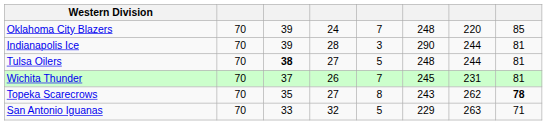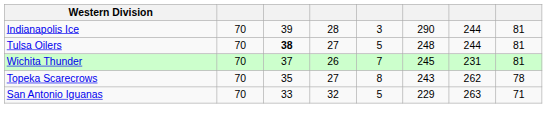 <table class="wikitable sortable">
 <tr>
 <th style="width:20em;" class="unsortable">Western Division</th>
 <th style="width:4em;" class="unsortable"></th>
 <th style="width:4em;"></th>
 <th style="width:4em;"></th>
 <th style="width:4em;"></th>
 <th style="width:4em;"></th>
 <th style="width:4em;"></th>
 <th style="width:4em;"></th>
-</tr>
-<tr align="center">
-<td align="left"><a href='#'>Oklahoma City Blazers</a></td>
-<td>70</td>
-<td>39</td>
-<td>24</td>
-<td>7</td>
-<td>248</td>
-<td>220</td>
-<td>85</td>
 </tr>
 <tr align="center">
 <td align="left"><a href='#'>Indianapolis Ice</a></td>
 <td>70</td>
 <td>39</td>
 <td>28</td>
 <td>3</td>
 <td>290</td>
 <td>244</td>
 <td>81</td>
 </tr>
 <tr align="center">
 <td align="left"><a href='#'>Tulsa Oilers</a></td>
 <td>70</td>
 <td><strong>38</strong></td>
 <td>27</td>
 <td>5</td>
 <td>248</td>
 <td>244</td>
 <td>81</td>
 </tr>
 <tr align="center" bgcolor="#CCFFCC">
 <td align="left"><a href='#'>Wichita Thunder</a></td>
 <td>70</td>
 <td>37</td>
 <td>26</td>
 <td>7</td>
 <td>245</td>
 <td>231</td>
 <td>81</td>
 </tr>
 <tr align="center">
 <td align="left"><a href='#'>Topeka Scarecrows</a></td>
 <td>70</td>
 <td>35</td>
 <td>27</td>
 <td>8</td>
 <td>243</td>
 <td>262</td>
-<td><strong>78</strong></td>
+<td>78</td>
 </tr>
 <tr align="center">
 <td align="left"><a href='#'>San Antonio Iguanas</a></td>
 <td>70</td>
 <td>33</td>
 <td>32</td>
 <td>5</td>
 <td>229</td>
 <td>263</td>
 <td>71</td>
 </tr>
 </table>
